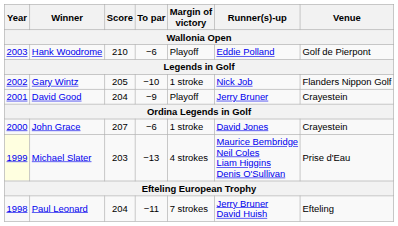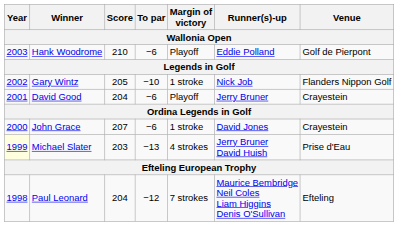 <table class="wikitable" style="font-size:95%">
 <tr>
 <th>Year</th>
 <th>Winner</th>
 <th>Score</th>
 <th>To par</th>
 <th>Margin of<br>victory</th>
 <th>Runner(s)-up</th>
 <th>Venue</th>
 </tr>
 <tr>
 <th colspan=8>Wallonia Open</th>
 </tr>
 <tr>
 <td><a href='#'>2003</a></td>
 <td> <a href='#'>Hank Woodrome</a></td>
 <td align=center>210</td>
 <td align=center>−6</td>
 <td>Playoff</td>
 <td> <a href='#'>Eddie Polland</a></td>
 <td>Golf de Pierpont</td>
 </tr>
 <tr>
 <th colspan=8>Legends in Golf</th>
 </tr>
 <tr>
 <td><a href='#'>2002</a></td>
 <td> <a href='#'>Gary Wintz</a></td>
 <td align=center>205</td>
 <td align=center>−10</td>
 <td>1 stroke</td>
 <td> <a href='#'>Nick Job</a></td>
 <td>Flanders Nippon Golf</td>
 </tr>
 <tr>
 <td><a href='#'>2001</a></td>
 <td> <a href='#'>David Good</a></td>
 <td align=center>204</td>
-<td align=center>−9</td>
+<td align=center>−6</td>
 <td>Playoff</td>
 <td> <a href='#'>Jerry Bruner</a></td>
 <td>Crayestein</td>
 </tr>
 <tr>
 <th colspan=8>Ordina Legends in Golf</th>
 </tr>
 <tr>
 <td><a href='#'>2000</a></td>
 <td> <a href='#'>John Grace</a></td>
 <td align=center>207</td>
 <td align=center>−6</td>
 <td>1 stroke</td>
 <td> <a href='#'>David Jones</a></td>
 <td>Crayestein</td>
 </tr>
 <tr>
 <td style="background: lightyellow;"><a href='#'>1999</a></td>
 <td> <a href='#'>Michael Slater</a></td>
 <td align=center>203</td>
 <td align=center>−13</td>
 <td>4 strokes</td>
-<td> <a href='#'>Maurice Bembridge</a><br> <a href='#'>Neil Coles</a><br> <a href='#'>Liam Higgins</a><br> <a href='#'>Denis O'Sullivan</a></td>
+<td> <a href='#'>Jerry Bruner</a><br> <a href='#'>David Huish</a></td>
 <td>Prise d'Eau</td>
 </tr>
 <tr>
 <th colspan=8>Efteling European Trophy</th>
 </tr>
 <tr>
 <td><a href='#'>1998</a></td>
 <td> <a href='#'>Paul Leonard</a></td>
 <td align=center>204</td>
-<td align=center>−11</td>
+<td align=center>−12</td>
 <td>7 strokes</td>
-<td> <a href='#'>Jerry Bruner</a><br> <a href='#'>David Huish</a></td>
+<td> <a href='#'>Maurice Bembridge</a><br> <a href='#'>Neil Coles</a><br> <a href='#'>Liam Higgins</a><br> <a href='#'>Denis O'Sullivan</a></td>
 <td>Efteling</td>
 </tr>
 </table>
